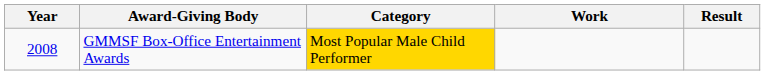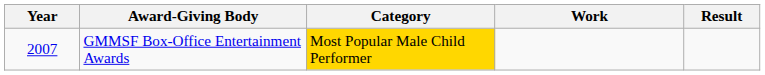 <table | width="90%" class="wikitable sortable">
 <tr>
 <th width="10%">Year</th>
 <th width="30%">Award-Giving Body</th>
 <th width="25%">Category</th>
 <th width="25%">Work</th>
 <th width="10%">Result</th>
 </tr>
 <tr>
-<td rowspan="1" align="center"><a href='#'>2008</a></td>
+<td rowspan="1" align="center"><a href='#'>2007</a></td>
 <td rowspan="1" align="left"><a href='#'>GMMSF Box-Office Entertainment Awards</a></td>
 <td align="left" style="background: gold;">Most Popular Male Child Performer</td>
 <td align="center"></td>
 <td></td>
 </tr>
 </table>
